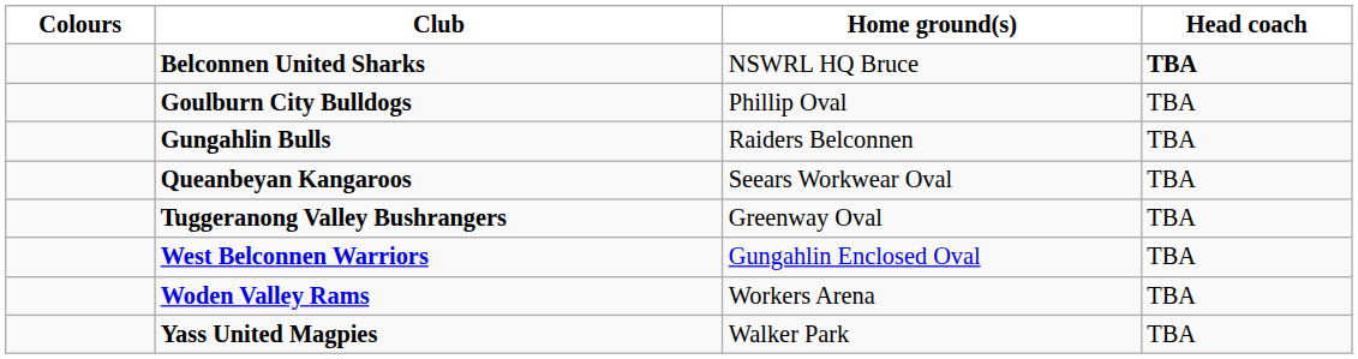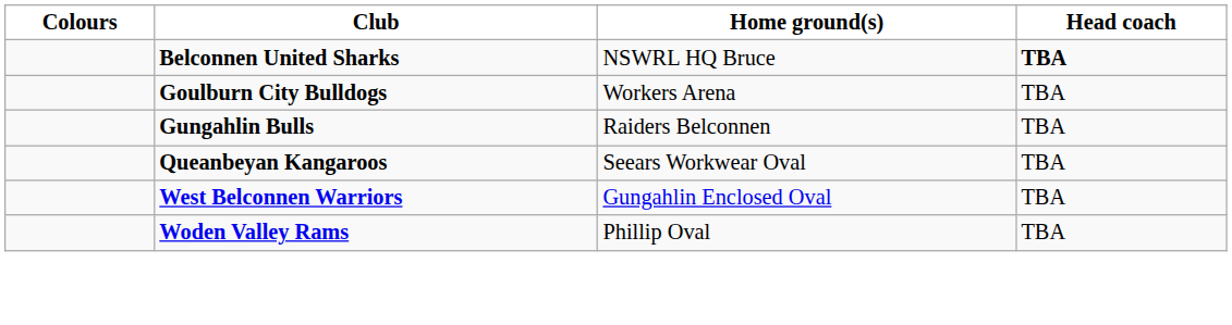 <table class="wikitable" style="width:100%; text-align:left">
 <tr>
 <th style="background:white">Colours</th>
 <th style="background:white">Club</th>
 <th style="background:white">Home ground(s)</th>
 <th style="background:white">Head coach</th>
 </tr>
 <tr>
 <td style="text-align:center"></td>
 <td><strong>Belconnen United Sharks</strong></td>
 <td>NSWRL HQ Bruce</td>
 <td><strong>TBA</strong></td>
 </tr>
 <tr>
 <td style="text-align:center"></td>
 <td><strong>Goulburn City Bulldogs</strong></td>
-<td>Phillip Oval</td>
+<td>Workers Arena</td>
 <td>TBA</td>
 </tr>
 <tr>
 <td style="text-align:center"></td>
 <td><strong>Gungahlin Bulls</strong></td>
 <td>Raiders Belconnen</td>
 <td>TBA</td>
 </tr>
 <tr>
 <td style="text-align:center"></td>
 <td><strong>Queanbeyan Kangaroos</strong></td>
 <td>Seears Workwear Oval</td>
 <td>TBA</td>
 </tr>
 <tr>
 <td style="text-align:center"></td>
-<td><strong>Tuggeranong Valley Bushrangers</strong></td>
-<td>Greenway Oval</td>
-<td>TBA</td>
-</tr>
-<tr>
-<td style="text-align:center"></td>
 <td><strong><a href='#'>West Belconnen Warriors</a></strong></td>
 <td><a href='#'>Gungahlin Enclosed Oval</a></td>
 <td>TBA</td>
 </tr>
 <tr>
 <td style="text-align:center"></td>
 <td><strong><a href='#'>Woden Valley Rams</a></strong></td>
-<td>Workers Arena</td>
-<td>TBA</td>
-</tr>
-<tr>
-<td style="text-align:center"></td>
-<td><strong>Yass United Magpies</strong></td>
-<td>Walker Park</td>
+<td>Phillip Oval</td>
 <td>TBA</td>
 </tr>
 </table>
